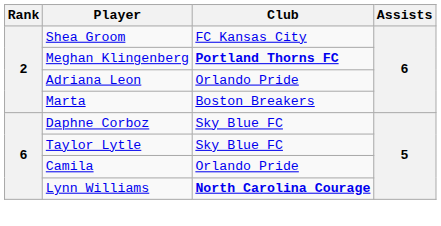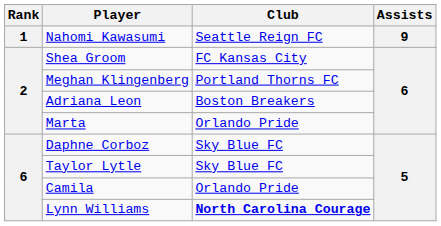 <table class="wikitable" style="text-align: left;">
 <tr>
 <th>Rank</th>
 <th>Player</th>
 <th>Club</th>
 <th>Assists</th>
+</tr>
+<tr>
+<th>1</th>
+<td> <a href='#'>Nahomi Kawasumi</a></td>
+<td><a href='#'>Seattle Reign FC</a></td>
+<th>9</th>
 </tr>
 <tr>
 <th rowspan=4>2</th>
 <td> <a href='#'>Shea Groom</a></td>
 <td><a href='#'>FC Kansas City</a></td>
 <th rowspan=4>6</th>
 </tr>
 <tr>
 <td> <a href='#'>Meghan Klingenberg</a></td>
-<td><strong><a href='#'>Portland Thorns FC</a></strong></td>
+<td><a href='#'>Portland Thorns FC</a></td>
 </tr>
 <tr>
 <td> <a href='#'>Adriana Leon</a></td>
-<td><a href='#'>Orlando Pride</a></td>
+<td><a href='#'>Boston Breakers</a></td>
 </tr>
 <tr>
 <td> <a href='#'>Marta</a></td>
-<td><a href='#'>Boston Breakers</a></td>
+<td><a href='#'>Orlando Pride</a></td>
 </tr>
 <tr>
 <th rowspan=4>6</th>
 <td> <a href='#'>Daphne Corboz</a></td>
 <td><a href='#'>Sky Blue FC</a></td>
 <th rowspan=4>5</th>
 </tr>
 <tr>
 <td> <a href='#'>Taylor Lytle</a></td>
 <td><a href='#'>Sky Blue FC</a></td>
 </tr>
 <tr>
 <td> <a href='#'>Camila</a></td>
 <td><a href='#'>Orlando Pride</a></td>
 </tr>
 <tr>
 <td> <a href='#'>Lynn Williams</a></td>
 <td><strong><a href='#'>North Carolina Courage</a></strong></td>
 </tr>
 </table>
